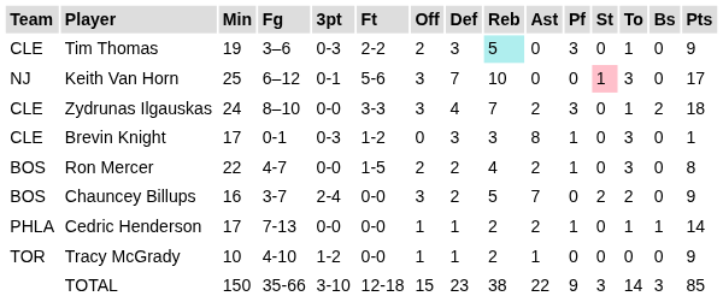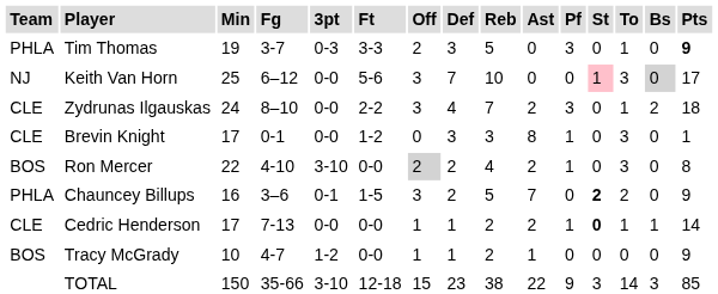 <table cellpadding="4">
 <tr bgcolor="#dddddd">
 <td><strong>Team</strong></td>
 <td><strong>Player</strong></td>
 <td><strong>Min</strong></td>
 <td><strong>Fg</strong></td>
 <td><strong>3pt</strong></td>
 <td><strong>Ft</strong></td>
 <td><strong>Off</strong></td>
 <td><strong>Def</strong></td>
 <td><strong>Reb</strong></td>
 <td><strong>Ast</strong></td>
 <td><strong>Pf</strong></td>
 <td><strong>St</strong></td>
 <td><strong>To</strong></td>
 <td><strong>Bs</strong></td>
 <td><strong>Pts</strong></td>
 </tr>
 <tr>
-<td>CLE</td>
+<td>PHLA</td>
 <td>Tim Thomas</td>
 <td>19</td>
-<td>3–6</td>
+<td>3-7</td>
 <td>0-3</td>
-<td>2-2</td>
+<td>3-3</td>
 <td>2</td>
 <td>3</td>
-<td style="background: paleturquoise;">5</td>
+<td>5</td>
 <td>0</td>
 <td>3</td>
 <td>0</td>
 <td>1</td>
 <td>0</td>
-<td>9</td>
+<td><strong>9</strong></td>
 </tr>
 <tr>
 <td>NJ</td>
 <td>Keith Van Horn</td>
 <td>25</td>
 <td>6–12</td>
-<td>0-1</td>
+<td>0-0</td>
 <td>5-6</td>
 <td>3</td>
 <td>7</td>
 <td>10</td>
 <td>0</td>
 <td>0</td>
 <td style="background: pink;">1</td>
 <td>3</td>
-<td>0</td>
+<td style="background: lightgrey;">0</td>
 <td>17</td>
 </tr>
 <tr>
 <td>CLE</td>
 <td>Zydrunas Ilgauskas</td>
 <td>24</td>
 <td>8–10</td>
 <td>0-0</td>
-<td>3-3</td>
+<td>2-2</td>
 <td>3</td>
 <td>4</td>
 <td>7</td>
 <td>2</td>
 <td>3</td>
 <td>0</td>
 <td>1</td>
 <td>2</td>
 <td>18</td>
 </tr>
 <tr>
 <td>CLE</td>
 <td>Brevin Knight</td>
 <td>17</td>
 <td>0-1</td>
-<td>0-3</td>
+<td>0-0</td>
 <td>1-2</td>
 <td>0</td>
 <td>3</td>
 <td>3</td>
 <td>8</td>
 <td>1</td>
 <td>0</td>
 <td>3</td>
 <td>0</td>
 <td>1</td>
 </tr>
 <tr>
 <td>BOS</td>
 <td>Ron Mercer</td>
 <td>22</td>
-<td>4-7</td>
+<td>4-10</td>
+<td>3-10</td>
 <td>0-0</td>
-<td>1-5</td>
-<td>2</td>
+<td style="background: lightgrey;">2</td>
 <td>2</td>
 <td>4</td>
 <td>2</td>
 <td>1</td>
 <td>0</td>
 <td>3</td>
 <td>0</td>
 <td>8</td>
 </tr>
 <tr>
-<td>BOS</td>
+<td>PHLA</td>
 <td>Chauncey Billups</td>
 <td>16</td>
-<td>3-7</td>
-<td>2-4</td>
-<td>0-0</td>
+<td>3–6</td>
+<td>0-1</td>
+<td>1-5</td>
 <td>3</td>
 <td>2</td>
 <td>5</td>
 <td>7</td>
 <td>0</td>
-<td>2</td>
+<td><strong>2</strong></td>
 <td>2</td>
 <td>0</td>
 <td>9</td>
 </tr>
 <tr>
-<td>PHLA</td>
+<td>CLE</td>
 <td>Cedric Henderson</td>
 <td>17</td>
 <td>7-13</td>
 <td>0-0</td>
 <td>0-0</td>
 <td>1</td>
 <td>1</td>
 <td>2</td>
 <td>2</td>
 <td>1</td>
-<td>0</td>
+<td><strong>0</strong></td>
 <td>1</td>
 <td>1</td>
 <td>14</td>
 </tr>
 <tr>
-<td>TOR</td>
+<td>BOS</td>
 <td>Tracy McGrady</td>
 <td>10</td>
-<td>4-10</td>
+<td>4-7</td>
 <td>1-2</td>
 <td>0-0</td>
 <td>1</td>
 <td>1</td>
 <td>2</td>
 <td>1</td>
 <td>0</td>
 <td>0</td>
 <td>0</td>
 <td>0</td>
 <td>9</td>
 </tr>
 <tr>
 <td></td>
 <td>TOTAL</td>
 <td>150</td>
 <td>35-66</td>
 <td>3-10</td>
 <td>12-18</td>
 <td>15</td>
 <td>23</td>
 <td>38</td>
 <td>22</td>
 <td>9</td>
 <td>3</td>
 <td>14</td>
 <td>3</td>
 <td>85</td>
 </tr>
 <tr>
 </tr>
 </table>
